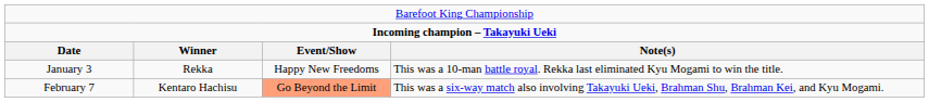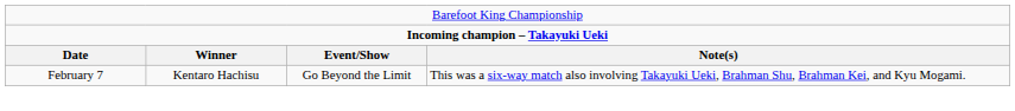 <table class="wikitable" style="text-align:center; width:100%;">
 <tr>
 <td colspan="4" style="text-align: center;"><a href='#'>Barefoot King Championship</a></td>
 </tr>
 <tr>
 <td colspan="4" style="text-align: center;"><strong>Incoming champion – <a href='#'>Takayuki Ueki</a></strong></td>
 </tr>
 <tr>
 <th width=14%>Date</th>
 <th width=14%>Winner</th>
 <th width=14%>Event/Show</th>
 <th width=58%>Note(s)</th>
 </tr>
 <tr>
-<td>January 3</td>
-<td>Rekka</td>
-<td>Happy New Freedoms</td>
-<td align=left>This was a 10-man <a href='#'>battle royal</a>. Rekka last eliminated Kyu Mogami to win the title.</td>
-</tr>
-<tr>
 <td>February 7<br></td>
 <td>Kentaro Hachisu</td>
-<td style="background: lightsalmon;">Go Beyond the Limit</td>
+<td>Go Beyond the Limit</td>
 <td align=left>This was a <a href='#'>six-way match</a> also involving <a href='#'>Takayuki Ueki</a>, <a href='#'>Brahman Shu</a>, <a href='#'>Brahman Kei</a>, and Kyu Mogami.</td>
 </tr>
 </table>
